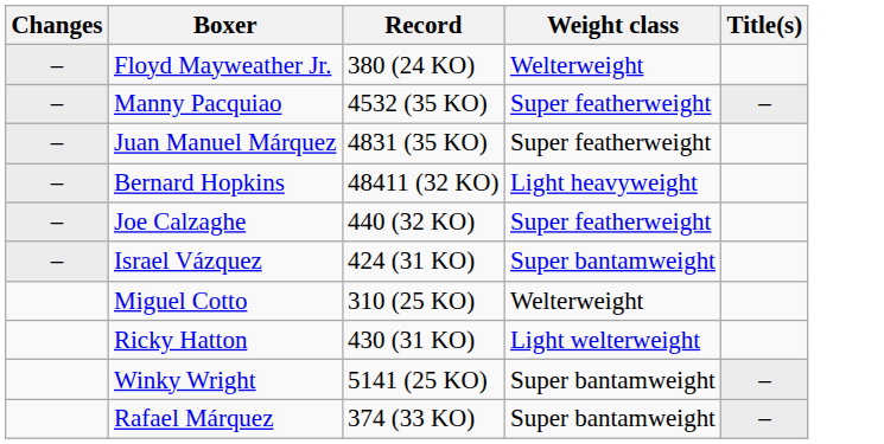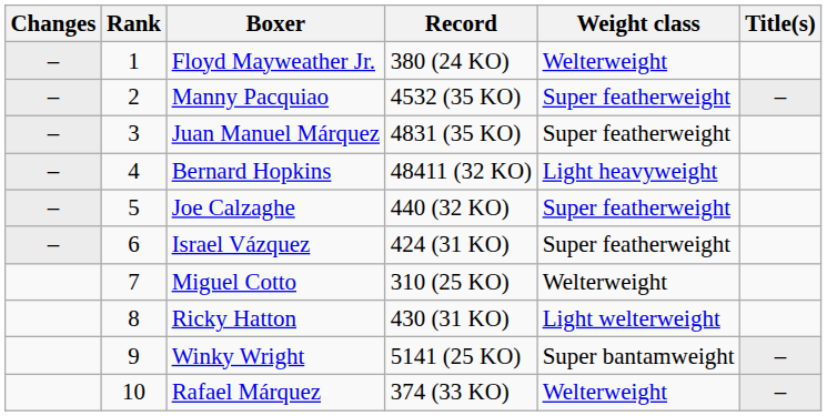 <table class="wikitable ">
 <tr>
 <th>Changes</th>
+<th>Rank</th>
 <th>Boxer</th>
 <th>Record</th>
 <th>Weight class</th>
 <th>Title(s)</th>
 </tr>
 <tr>
 <td align=center bgcolor=#ECECEC>–</td>
+<td align=center>1</td>
 <td><a href='#'>Floyd Mayweather Jr.</a></td>
 <td>380 (24 KO)</td>
 <td><a href='#'>Welterweight</a></td>
 <td></td>
 </tr>
 <tr>
 <td align=center bgcolor=#ECECEC>–</td>
+<td align=center>2</td>
 <td><a href='#'>Manny Pacquiao</a></td>
 <td>4532 (35 KO)</td>
 <td><a href='#'>Super featherweight</a></td>
 <td align=center bgcolor=#ECECEC data-sort-value="Z">–</td>
 </tr>
 <tr>
 <td align=center bgcolor=#ECECEC>–</td>
+<td align=center>3</td>
 <td><a href='#'>Juan Manuel Márquez</a></td>
 <td>4831 (35 KO)</td>
 <td>Super featherweight</td>
 <td></td>
 </tr>
 <tr>
 <td align=center bgcolor=#ECECEC>–</td>
+<td align=center>4</td>
 <td><a href='#'>Bernard Hopkins</a></td>
 <td>48411 (32 KO)</td>
 <td><a href='#'>Light heavyweight</a></td>
 <td></td>
 </tr>
 <tr>
 <td align=center bgcolor=#ECECEC>–</td>
+<td align=center>5</td>
 <td><a href='#'>Joe Calzaghe</a></td>
 <td>440 (32 KO)</td>
 <td><a href='#'>Super featherweight</a></td>
 <td></td>
 </tr>
 <tr>
 <td align=center bgcolor=#ECECEC>–</td>
+<td align=center>6</td>
 <td><a href='#'>Israel Vázquez</a></td>
 <td>424 (31 KO)</td>
-<td><a href='#'>Super bantamweight</a></td>
+<td>Super featherweight</td>
 <td></td>
 </tr>
 <tr>
 <td align=center></td>
+<td align=center>7</td>
 <td><a href='#'>Miguel Cotto</a></td>
 <td>310 (25 KO)</td>
 <td>Welterweight</td>
 <td></td>
 </tr>
 <tr>
 <td align=center></td>
+<td align=center>8</td>
 <td><a href='#'>Ricky Hatton</a></td>
 <td>430 (31 KO)</td>
 <td><a href='#'>Light welterweight</a></td>
 <td></td>
 </tr>
 <tr>
 <td align=center></td>
+<td align=center>9</td>
 <td><a href='#'>Winky Wright</a></td>
 <td>5141 (25 KO)</td>
 <td>Super bantamweight</td>
 <td align=center bgcolor=#ECECEC data-sort-value="Z">–</td>
 </tr>
 <tr>
 <td align=center></td>
+<td align=center>10</td>
 <td><a href='#'>Rafael Márquez</a></td>
 <td>374 (33 KO)</td>
-<td>Super bantamweight</td>
+<td><a href='#'>Welterweight</a></td>
 <td align=center bgcolor=#ECECEC data-sort-value="Z">–</td>
 </tr>
 </table>
